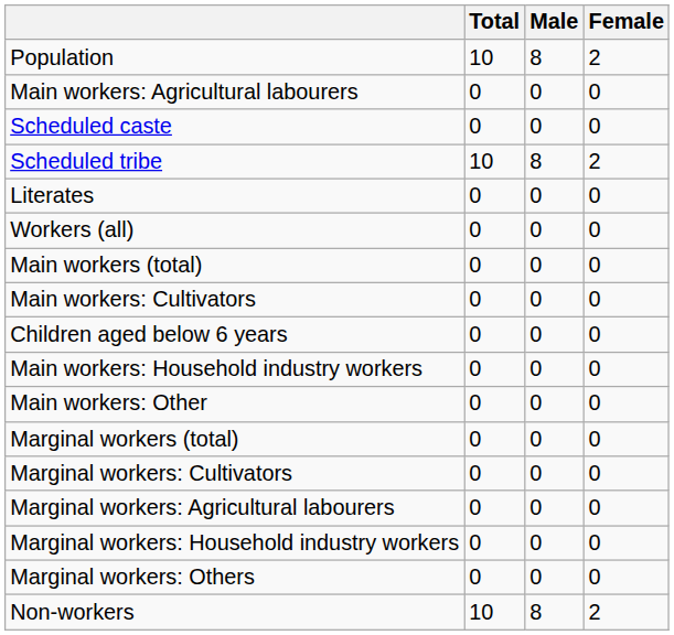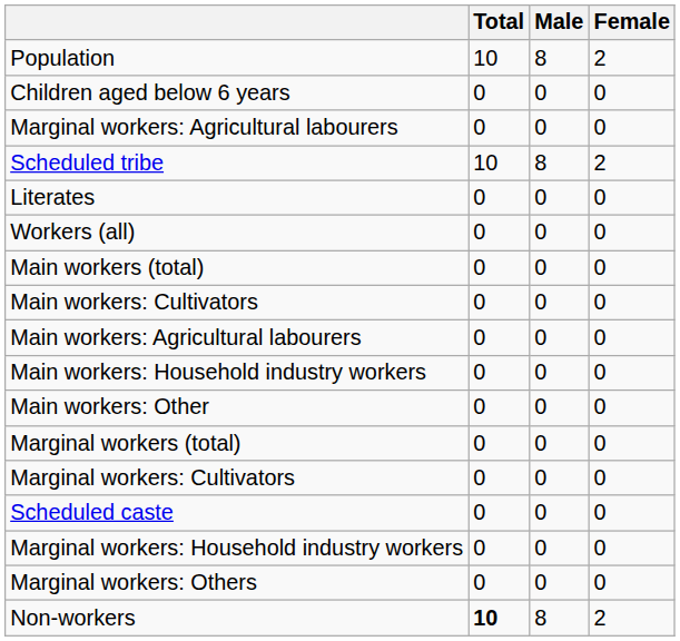 <table class="wikitable sortable">
 <tr>
 <th></th>
 <th>Total</th>
 <th>Male</th>
 <th>Female</th>
 </tr>
 <tr>
 <td>Population</td>
 <td>10</td>
 <td>8</td>
 <td>2</td>
 </tr>
 <tr>
-<td>Main workers: Agricultural labourers</td>
+<td>Children aged below 6 years</td>
 <td>0</td>
 <td>0</td>
 <td>0</td>
 </tr>
 <tr>
-<td><a href='#'>Scheduled caste</a></td>
+<td>Marginal workers: Agricultural labourers</td>
 <td>0</td>
 <td>0</td>
 <td>0</td>
 </tr>
 <tr>
 <td><a href='#'>Scheduled tribe</a></td>
 <td>10</td>
 <td>8</td>
 <td>2</td>
 </tr>
 <tr>
 <td>Literates</td>
 <td>0</td>
 <td>0</td>
 <td>0</td>
 </tr>
 <tr>
 <td>Workers (all)</td>
 <td>0</td>
 <td>0</td>
 <td>0</td>
 </tr>
 <tr>
 <td>Main workers (total)</td>
 <td>0</td>
 <td>0</td>
 <td>0</td>
 </tr>
 <tr>
 <td>Main workers: Cultivators</td>
 <td>0</td>
 <td>0</td>
 <td>0</td>
 </tr>
 <tr>
-<td>Children aged below 6 years</td>
+<td>Main workers: Agricultural labourers</td>
 <td>0</td>
 <td>0</td>
 <td>0</td>
 </tr>
 <tr>
 <td>Main workers: Household industry workers</td>
 <td>0</td>
 <td>0</td>
 <td>0</td>
 </tr>
 <tr>
 <td>Main workers: Other</td>
 <td>0</td>
 <td>0</td>
 <td>0</td>
 </tr>
 <tr>
 <td>Marginal workers (total)</td>
 <td>0</td>
 <td>0</td>
 <td>0</td>
 </tr>
 <tr>
 <td>Marginal workers: Cultivators</td>
 <td>0</td>
 <td>0</td>
 <td>0</td>
 </tr>
 <tr>
-<td>Marginal workers: Agricultural labourers</td>
+<td><a href='#'>Scheduled caste</a></td>
 <td>0</td>
 <td>0</td>
 <td>0</td>
 </tr>
 <tr>
 <td>Marginal workers: Household industry workers</td>
 <td>0</td>
 <td>0</td>
 <td>0</td>
 </tr>
 <tr>
 <td>Marginal workers: Others</td>
 <td>0</td>
 <td>0</td>
 <td>0</td>
 </tr>
 <tr>
 <td>Non-workers</td>
-<td>10</td>
+<td><strong>10</strong></td>
 <td>8</td>
 <td>2</td>
 </tr>
 </table>
